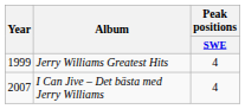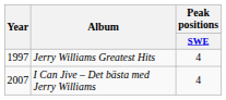 <table class="wikitable">
 <tr>
 <th align="center" rowspan="2" width="10">Year</th>
 <th align="center" rowspan="2" width="210">Album</th>
 <th align="center" colspan="1" width="20">Peak positions</th>
 </tr>
 <tr>
 <th scope="col" style="width:3em;font-size:90%;"><a href='#'>SWE</a><br></th>
 </tr>
 <tr>
-<td style="text-align:center;">1999</td>
+<td style="text-align:center;">1997</td>
 <td><em>Jerry Williams Greatest Hits</em></td>
 <td style="text-align:center;">4</td>
 </tr>
 <tr>
 <td style="text-align:center;">2007</td>
 <td><em>I Can Jive – Det bästa med Jerry Williams</em></td>
 <td style="text-align:center;">4</td>
 </tr>
 </table>
